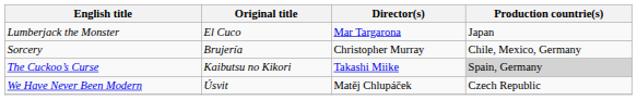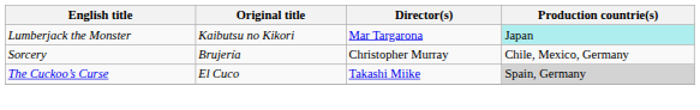 <table class="sortable wikitable" style="width:100%; margin-bottom:4px" cellpadding="5">
 <tr>
 <th scope="col">English title</th>
 <th scope="col">Original title</th>
 <th scope="col">Director(s)</th>
 <th scope="col">Production countrie(s)</th>
 </tr>
 <tr>
 <td><em>Lumberjack the Monster</em></td>
-<td><em>El Cuco</em></td>
+<td><em>Kaibutsu no Kikori</em></td>
 <td><a href='#'>Mar Targarona</a></td>
-<td>Japan</td>
+<td style="background: paleturquoise;">Japan</td>
 </tr>
 <tr>
 <td><em>Sorcery</em></td>
 <td><em>Brujería</em></td>
 <td>Christopher Murray</td>
 <td>Chile, Mexico, Germany</td>
 </tr>
 <tr>
 <td><em><a href='#'>The Cuckoo’s Curse</a></em></td>
-<td><em>Kaibutsu no Kikori</em></td>
+<td><em>El Cuco</em></td>
 <td><a href='#'>Takashi Miike</a></td>
 <td style="background: lightgrey;">Spain, Germany</td>
 </tr>
 <tr>
-<td><em><a href='#'>We Have Never Been Modern</a></em></td>
-<td><em>Úsvit</em></td>
-<td>Matěj Chlupáček</td>
-<td>Czech Republic</td>
-</tr>
-<tr>
 </tr>
 </table>
